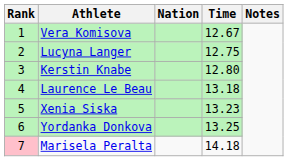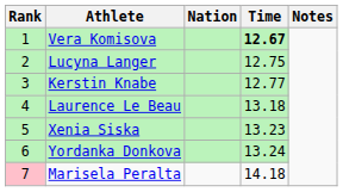 <table class="wikitable sortable" style="text-align:center">
 <tr>
 <th>Rank</th>
 <th>Athlete</th>
 <th>Nation</th>
 <th>Time</th>
 <th>Notes</th>
 </tr>
 <tr style="background:#bbf3bb;">
 <td>1</td>
 <td align=left><a href='#'>Vera Komisova</a></td>
 <td align=left></td>
-<td>12.67</td>
+<td><strong>12.67</strong></td>
 </tr>
 <tr style="background:#bbf3bb;">
 <td>2</td>
 <td align=left><a href='#'>Lucyna Langer</a></td>
 <td align=left></td>
 <td>12.75</td>
 </tr>
 <tr style="background:#bbf3bb;">
 <td>3</td>
 <td align=left><a href='#'>Kerstin Knabe</a></td>
 <td align=left></td>
-<td>12.80</td>
+<td>12.77</td>
 </tr>
 <tr style="background:#bbf3bb;">
 <td>4</td>
 <td align=left><a href='#'>Laurence Le Beau</a></td>
 <td align=left></td>
 <td>13.18</td>
 </tr>
 <tr style="background:#bbf3bb;">
 <td>5</td>
 <td align=left><a href='#'>Xenia Siska</a></td>
 <td align=left></td>
 <td>13.23</td>
 </tr>
 <tr style="background:#bbf3bb;">
 <td>6</td>
 <td align=left><a href='#'>Yordanka Donkova</a></td>
 <td align=left></td>
-<td>13.25</td>
+<td>13.24</td>
 </tr>
 <tr>
 <td style="background: pink;">7</td>
 <td align=left><a href='#'>Marisela Peralta</a></td>
 <td align=left></td>
 <td>14.18</td>
 </tr>
 </table>
